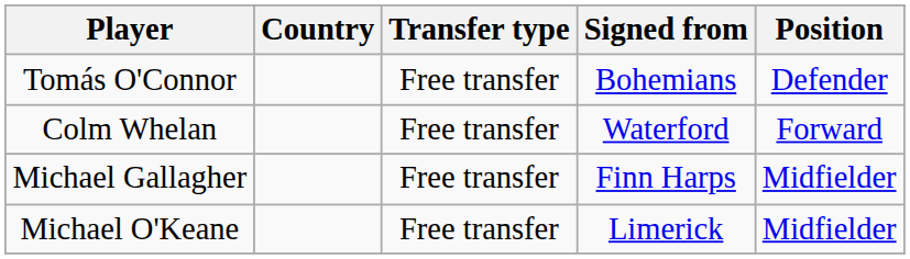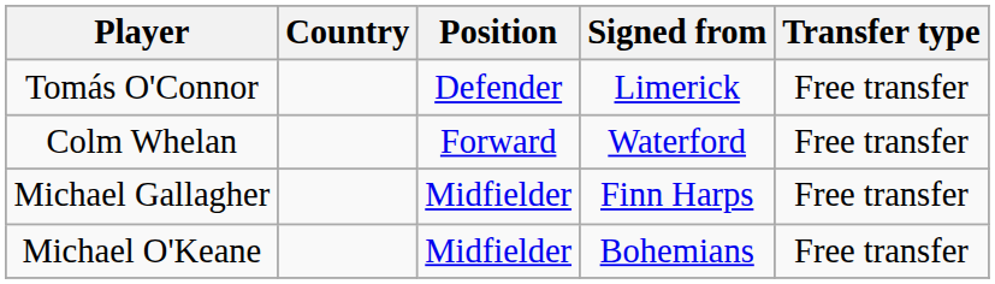 <table class="wikitable" style="text-align:center">
 <tr>
 <th>Player</th>
 <th>Country</th>
+<th>Position</th>
+<th>Signed from</th>
 <th>Transfer type</th>
-<th>Signed from</th>
-<th>Position</th>
 </tr>
 <tr>
 <td>Tomás O'Connor</td>
 <td></td>
+<td><a href='#'>Defender</a></td>
+<td> <a href='#'>Limerick</a></td>
 <td>Free transfer</td>
-<td> <a href='#'>Bohemians</a></td>
-<td><a href='#'>Defender</a></td>
 </tr>
 <tr>
 <td>Colm Whelan</td>
 <td></td>
+<td><a href='#'>Forward</a></td>
+<td> <a href='#'>Waterford</a></td>
 <td>Free transfer</td>
-<td> <a href='#'>Waterford</a></td>
-<td><a href='#'>Forward</a></td>
 </tr>
 <tr>
 <td>Michael Gallagher</td>
 <td></td>
+<td><a href='#'>Midfielder</a></td>
+<td> <a href='#'>Finn Harps</a></td>
 <td>Free transfer</td>
-<td> <a href='#'>Finn Harps</a></td>
-<td><a href='#'>Midfielder</a></td>
 </tr>
 <tr>
 <td>Michael O'Keane</td>
 <td></td>
+<td><a href='#'>Midfielder</a></td>
+<td> <a href='#'>Bohemians</a></td>
 <td>Free transfer</td>
-<td> <a href='#'>Limerick</a></td>
-<td><a href='#'>Midfielder</a></td>
 </tr>
 </table>
